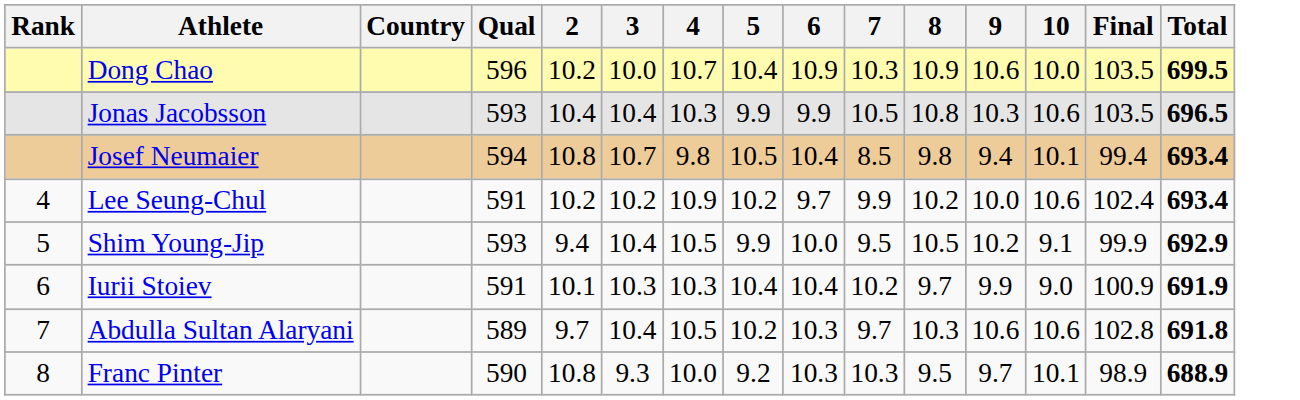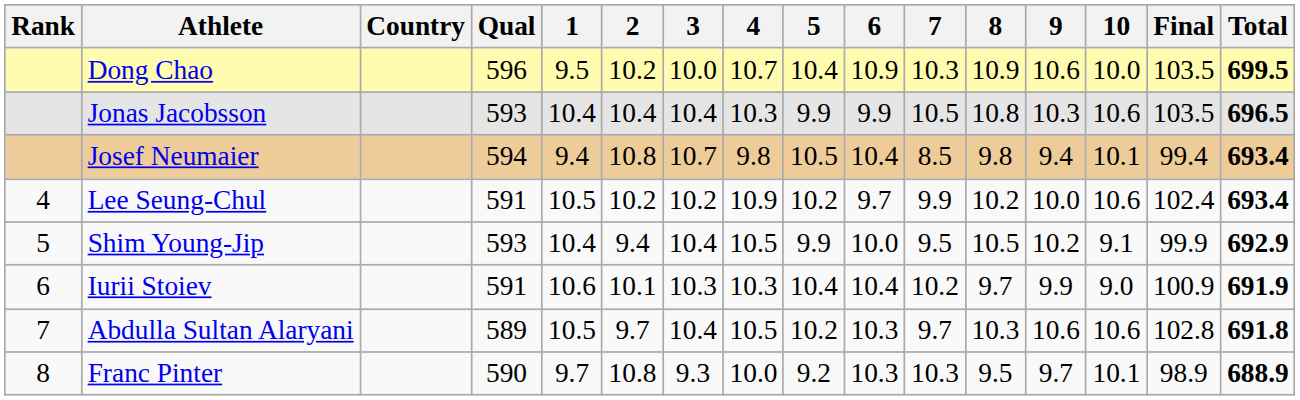 <table class="wikitable sortable">
 <tr>
 <th>Rank</th>
 <th>Athlete</th>
 <th>Country</th>
 <th>Qual</th>
+<th class="unsortable" style="width: 28px">1</th>
 <th class="unsortable" style="width: 28px">2</th>
 <th class="unsortable" style="width: 28px">3</th>
 <th class="unsortable" style="width: 28px">4</th>
 <th class="unsortable" style="width: 28px">5</th>
 <th class="unsortable" style="width: 28px">6</th>
 <th class="unsortable" style="width: 28px">7</th>
 <th class="unsortable" style="width: 28px">8</th>
 <th class="unsortable" style="width: 28px">9</th>
 <th class="unsortable" style="width: 28px">10</th>
 <th>Final</th>
 <th>Total</th>
 </tr>
 <tr style="background:#fffcaf;">
 <td align="center"></td>
 <td align="left"><a href='#'>Dong Chao</a></td>
 <td align="left"></td>
 <td align="center">596</td>
+<td align="center">9.5</td>
 <td align="center">10.2</td>
 <td align="center">10.0</td>
 <td align="center">10.7</td>
 <td align="center">10.4</td>
 <td align="center">10.9</td>
 <td align="center">10.3</td>
 <td align="center">10.9</td>
 <td align="center">10.6</td>
 <td align="center">10.0</td>
 <td align="center">103.5</td>
 <td align="center"><strong>699.5</strong></td>
 </tr>
 <tr style="background:#e5e5e5;">
 <td align="center"></td>
 <td align="left"><a href='#'>Jonas Jacobsson</a></td>
 <td align="left"></td>
 <td align="center">593</td>
 <td align="center">10.4</td>
 <td align="center">10.4</td>
+<td align="center">10.4</td>
 <td align="center">10.3</td>
 <td align="center">9.9</td>
 <td align="center">9.9</td>
 <td align="center">10.5</td>
 <td align="center">10.8</td>
 <td align="center">10.3</td>
 <td align="center">10.6</td>
 <td align="center">103.5</td>
 <td align="center"><strong>696.5</strong></td>
 </tr>
 <tr style="background:#ec9;">
 <td align="center"></td>
 <td align="left"><a href='#'>Josef Neumaier</a></td>
 <td align="left"></td>
 <td align="center">594</td>
+<td align="center">9.4</td>
 <td align="center">10.8</td>
 <td align="center">10.7</td>
 <td align="center">9.8</td>
 <td align="center">10.5</td>
 <td align="center">10.4</td>
 <td align="center">8.5</td>
 <td align="center">9.8</td>
 <td align="center">9.4</td>
 <td align="center">10.1</td>
 <td align="center">99.4</td>
 <td align="center"><strong>693.4</strong></td>
 </tr>
 <tr>
 <td align="center">4</td>
 <td align="left"><a href='#'>Lee Seung-Chul</a></td>
 <td align="left"></td>
 <td align="center">591</td>
+<td align="center">10.5</td>
 <td align="center">10.2</td>
 <td align="center">10.2</td>
 <td align="center">10.9</td>
 <td align="center">10.2</td>
 <td align="center">9.7</td>
 <td align="center">9.9</td>
 <td align="center">10.2</td>
 <td align="center">10.0</td>
 <td align="center">10.6</td>
 <td align="center">102.4</td>
 <td align="center"><strong>693.4</strong></td>
 </tr>
 <tr>
 <td align="center">5</td>
 <td align="left"><a href='#'>Shim Young-Jip</a></td>
 <td align="left"></td>
 <td align="center">593</td>
+<td align="center">10.4</td>
 <td align="center">9.4</td>
 <td align="center">10.4</td>
 <td align="center">10.5</td>
 <td align="center">9.9</td>
 <td align="center">10.0</td>
 <td align="center">9.5</td>
 <td align="center">10.5</td>
 <td align="center">10.2</td>
 <td align="center">9.1</td>
 <td align="center">99.9</td>
 <td align="center"><strong>692.9</strong></td>
 </tr>
 <tr>
 <td align="center">6</td>
 <td align="left"><a href='#'>Iurii Stoiev</a></td>
 <td align="left"></td>
 <td align="center">591</td>
+<td align="center">10.6</td>
 <td align="center">10.1</td>
 <td align="center">10.3</td>
 <td align="center">10.3</td>
 <td align="center">10.4</td>
 <td align="center">10.4</td>
 <td align="center">10.2</td>
 <td align="center">9.7</td>
 <td align="center">9.9</td>
 <td align="center">9.0</td>
 <td align="center">100.9</td>
 <td align="center"><strong>691.9</strong></td>
 </tr>
 <tr>
 <td align="center">7</td>
 <td align="left"><a href='#'>Abdulla Sultan Alaryani</a></td>
 <td align="left"></td>
 <td align="center">589</td>
+<td align="center">10.5</td>
 <td align="center">9.7</td>
 <td align="center">10.4</td>
 <td align="center">10.5</td>
 <td align="center">10.2</td>
 <td align="center">10.3</td>
 <td align="center">9.7</td>
 <td align="center">10.3</td>
 <td align="center">10.6</td>
 <td align="center">10.6</td>
 <td align="center">102.8</td>
 <td align="center"><strong>691.8</strong></td>
 </tr>
 <tr>
 <td align="center">8</td>
 <td align="left"><a href='#'>Franc Pinter</a></td>
 <td align="left"></td>
 <td align="center">590</td>
+<td align="center">9.7</td>
 <td align="center">10.8</td>
 <td align="center">9.3</td>
 <td align="center">10.0</td>
 <td align="center">9.2</td>
 <td align="center">10.3</td>
 <td align="center">10.3</td>
 <td align="center">9.5</td>
 <td align="center">9.7</td>
 <td align="center">10.1</td>
 <td align="center">98.9</td>
 <td align="center"><strong>688.9</strong></td>
 </tr>
 </table>
